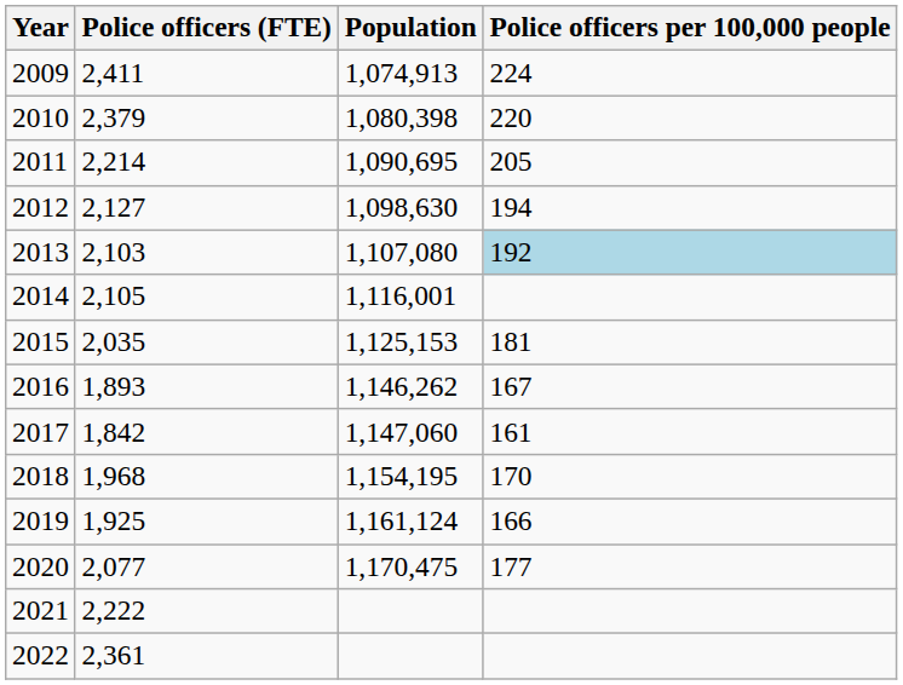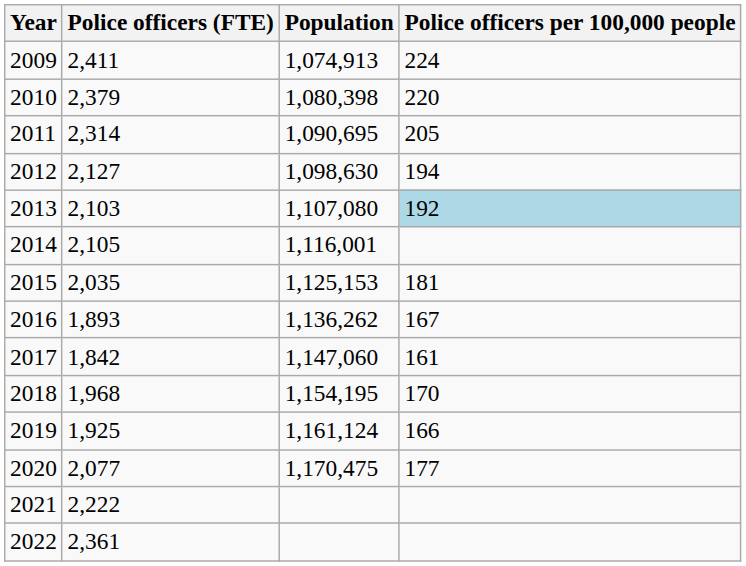 <table class="wikitable">
 <tr>
 <th>Year</th>
 <th>Police officers (FTE)</th>
 <th>Population</th>
 <th>Police officers per 100,000 people</th>
 </tr>
 <tr>
 <td>2009</td>
 <td>2,411</td>
 <td>1,074,913</td>
 <td>224</td>
 </tr>
 <tr>
 <td>2010</td>
 <td>2,379</td>
 <td>1,080,398</td>
 <td>220</td>
 </tr>
 <tr>
 <td>2011</td>
-<td>2,214</td>
+<td>2,314</td>
 <td>1,090,695</td>
 <td>205</td>
 </tr>
 <tr>
 <td>2012</td>
 <td>2,127</td>
 <td>1,098,630</td>
 <td>194</td>
 </tr>
 <tr>
 <td>2013</td>
 <td>2,103</td>
 <td>1,107,080</td>
 <td style="background: lightblue;">192</td>
 </tr>
 <tr>
 <td>2014</td>
 <td>2,105</td>
 <td>1,116,001</td>
 <td></td>
 </tr>
 <tr>
 <td>2015</td>
 <td>2,035</td>
 <td>1,125,153</td>
 <td>181</td>
 </tr>
 <tr>
 <td>2016</td>
 <td>1,893</td>
-<td>1,146,262</td>
+<td>1,136,262</td>
 <td>167</td>
 </tr>
 <tr>
 <td>2017</td>
 <td>1,842</td>
 <td>1,147,060</td>
 <td>161</td>
 </tr>
 <tr>
 <td>2018</td>
 <td>1,968</td>
 <td>1,154,195</td>
 <td>170</td>
 </tr>
 <tr>
 <td>2019</td>
 <td>1,925</td>
 <td>1,161,124</td>
 <td>166</td>
 </tr>
 <tr>
 <td>2020</td>
 <td>2,077</td>
 <td>1,170,475</td>
 <td>177</td>
 </tr>
 <tr>
 <td>2021</td>
 <td>2,222</td>
 <td></td>
 <td></td>
 </tr>
 <tr>
 <td>2022</td>
 <td>2,361</td>
 <td></td>
 <td></td>
 </tr>
 </table>
